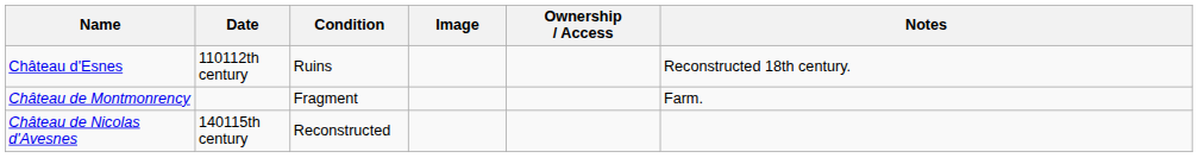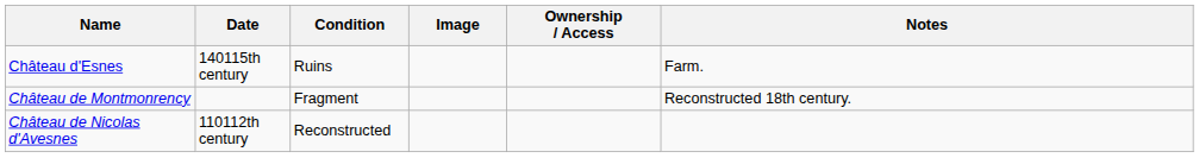 <table class="wikitable sortable" width="100%">
 <tr>
 <th width="16%">Name<br></th>
 <th width="8%">Date<br></th>
 <th width="10%">Condition<br></th>
 <th class="unsortable" width="96px">Image</th>
 <th width="13%">Ownership<br>/ Access</th>
 <th class="unsortable">Notes</th>
 </tr>
 <tr>
 <td><a href='#'>Château d'Esnes</a></td>
-<td><span>1101</span>12th century</td>
+<td><span>1401</span>15th century</td>
 <td>Ruins</td>
 <td></td>
 <td></td>
-<td>Reconstructed 18th century.</td>
+<td>Farm.</td>
 </tr>
 <tr>
 <td><em><a href='#'>Château de Montmonrency</a></em></td>
 <td></td>
 <td>Fragment</td>
 <td></td>
 <td></td>
-<td>Farm.</td>
+<td>Reconstructed 18th century.</td>
 </tr>
 <tr>
 <td><em><a href='#'>Château de Nicolas d'Avesnes</a></em></td>
-<td><span>1401</span>15th century</td>
+<td><span>1101</span>12th century</td>
 <td>Reconstructed</td>
 <td></td>
 <td></td>
 <td></td>
 </tr>
 </table>
